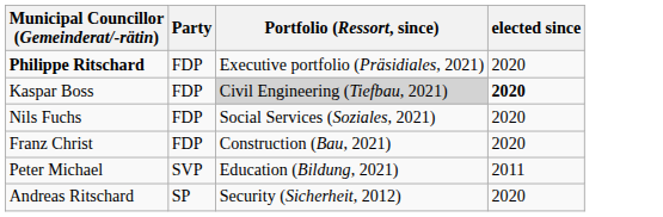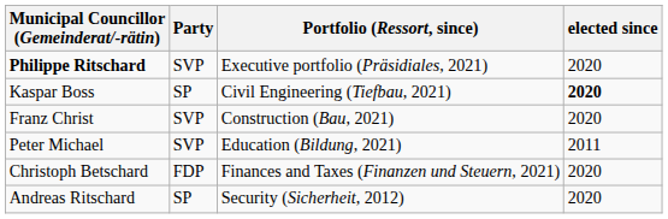 <table class="wikitable">
 <tr>
 <th>Municipal Councillor<br>(<em>Gemeinderat/-rätin</em>)</th>
 <th>Party</th>
 <th>Portfolio (<em>Ressort</em>, since)</th>
 <th>elected since</th>
 </tr>
 <tr>
 <td><strong>Philippe Ritschard</strong></td>
-<td> FDP</td>
+<td> SVP</td>
 <td>Executive portfolio (<em>Präsidiales</em>, 2021)</td>
 <td>2020</td>
 </tr>
 <tr>
 <td>Kaspar Boss</td>
-<td> FDP</td>
-<td style="background: lightgrey;">Civil Engineering (<em>Tiefbau</em>, 2021)</td>
+<td> SP</td>
+<td>Civil Engineering (<em>Tiefbau</em>, 2021)</td>
 <td><strong>2020</strong></td>
 </tr>
 <tr>
-<td>Nils Fuchs</td>
-<td> FDP</td>
-<td>Social Services (<em>Soziales</em>, 2021)</td>
-<td>2020</td>
-</tr>
-<tr>
 <td>Franz Christ</td>
-<td> FDP</td>
+<td> SVP</td>
 <td>Construction (<em>Bau</em>, 2021)</td>
 <td>2020</td>
 </tr>
 <tr>
 <td>Peter Michael</td>
 <td> SVP</td>
 <td>Education (<em>Bildung</em>, 2021)</td>
 <td>2011</td>
 </tr>
 <tr>
+<td>Christoph Betschard</td>
+<td> FDP</td>
+<td>Finances and Taxes (<em>Finanzen und Steuern</em>, 2021)</td>
+<td>2020</td>
+</tr>
+<tr>
 <td>Andreas Ritschard</td>
 <td> SP</td>
 <td>Security (<em>Sicherheit</em>, 2012)</td>
 <td>2020</td>
 </tr>
 </table>
